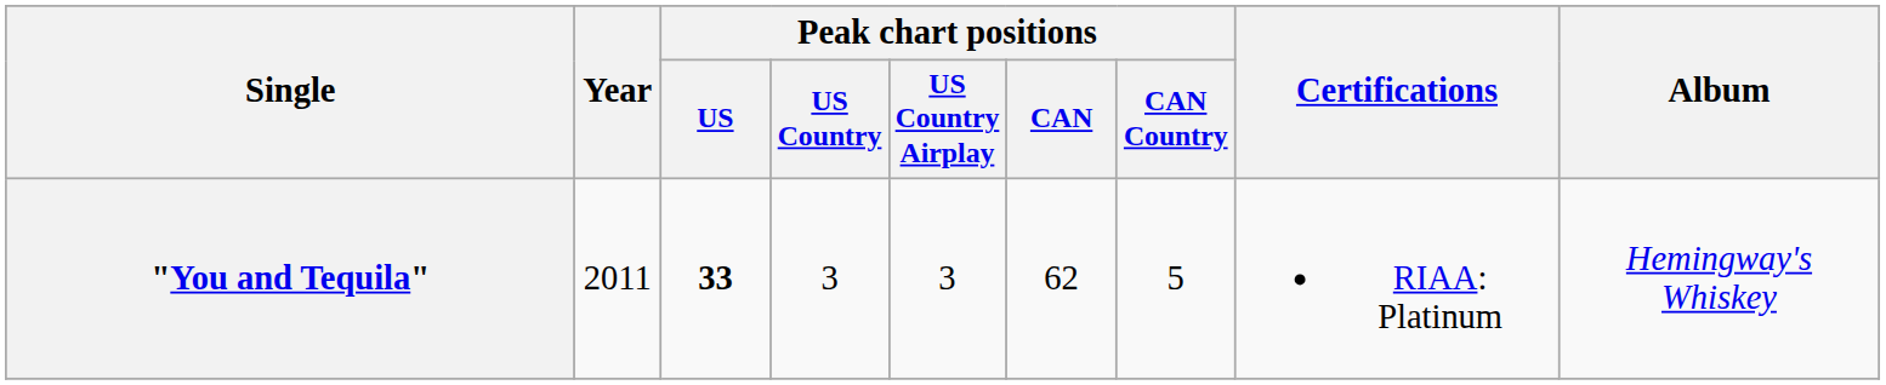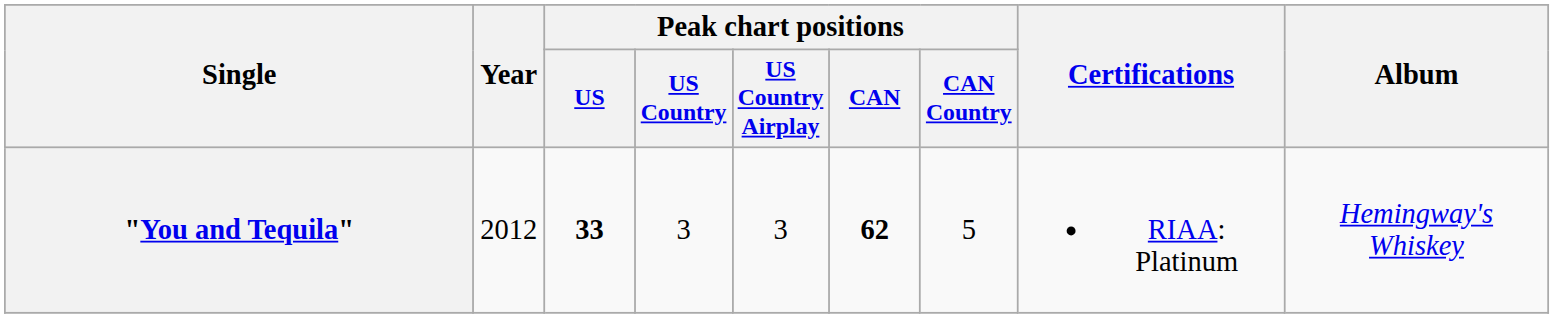 <table class="wikitable plainrowheaders" style="text-align:center;">
 <tr>
 <th rowspan="2" style="width:16em;">Single</th>
 <th rowspan="2">Year</th>
 <th colspan="5">Peak chart positions</th>
 <th rowspan="2"><a href='#'>Certifications</a></th>
 <th rowspan="2">Album</th>
 </tr>
 <tr style="font-size:smaller;">
 <th style="width:45px;"><a href='#'>US</a><br></th>
 <th style="width:45px;"><a href='#'>US Country</a><br></th>
 <th style="width:45px;"><a href='#'>US Country Airplay</a><br></th>
 <th style="width:45px;"><a href='#'>CAN</a><br></th>
 <th style="width:45px;"><a href='#'>CAN Country</a><br></th>
 </tr>
 <tr>
 <th scope="row">"<a href='#'>You and Tequila</a>"<br></th>
-<td>2011</td>
+<td>2012</td>
 <td><strong>33</strong></td>
 <td>3</td>
 <td>3</td>
-<td>62</td>
+<td><strong>62</strong></td>
 <td>5</td>
 <td><br><ul><li><a href='#'>RIAA</a>: Platinum</li></ul></td>
 <td><em><a href='#'>Hemingway's Whiskey</a></em></td>
 </tr>
 </table>
